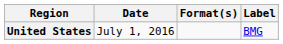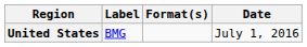 <table class="wikitable plainrowheaders">
 <tr>
 <th scope="col">Region</th>
+<th scope="col">Label</th>
+<th scope="col">Format(s)</th>
 <th scope="col">Date</th>
-<th scope="col">Format(s)</th>
-<th scope="col">Label</th>
 </tr>
 <tr>
 <th scope="row">United States</th>
+<td><a href='#'>BMG</a></td>
+<td></td>
 <td>July 1, 2016</td>
-<td></td>
-<td><a href='#'>BMG</a></td>
 </tr>
 </table>
